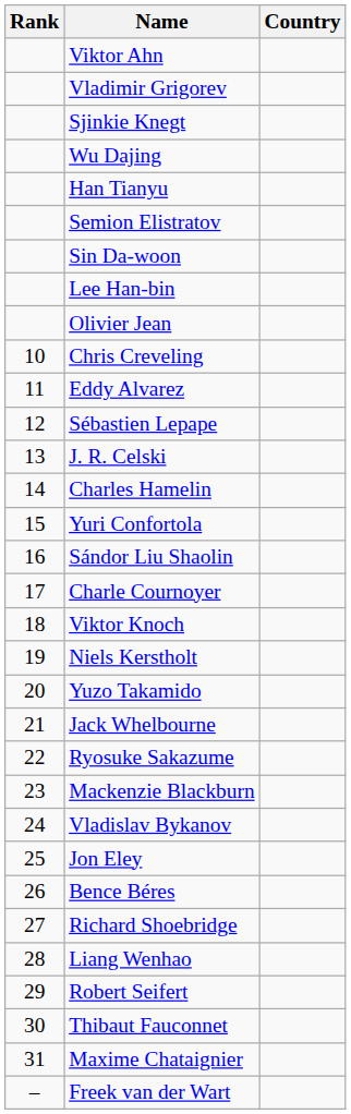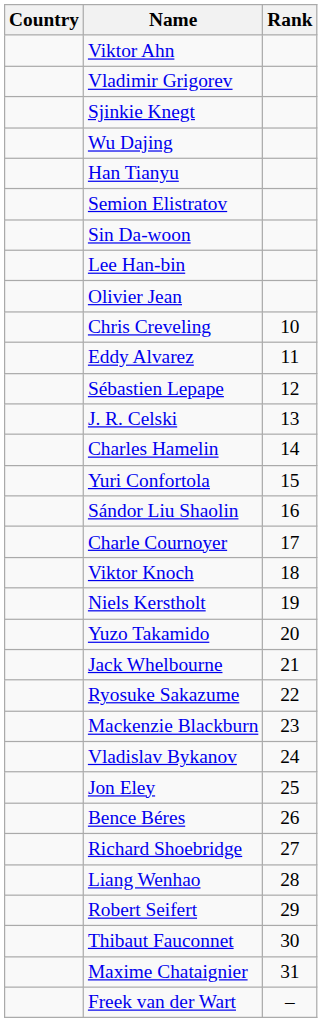 <table class="wikitable sortable" style="text-align:center">
 <tr>
+<th>Country</th>
+<th>Name</th>
 <th>Rank</th>
-<th>Name</th>
-<th>Country</th>
 </tr>
 <tr>
+<td align=left></td>
+<td align=left><a href='#'>Viktor Ahn</a></td>
 <td></td>
-<td align=left><a href='#'>Viktor Ahn</a></td>
-<td align=left></td>
 </tr>
 <tr>
+<td align=left></td>
+<td align=left><a href='#'>Vladimir Grigorev</a></td>
 <td></td>
-<td align=left><a href='#'>Vladimir Grigorev</a></td>
-<td align=left></td>
 </tr>
 <tr>
+<td align=left></td>
+<td align=left><a href='#'>Sjinkie Knegt</a></td>
 <td></td>
-<td align=left><a href='#'>Sjinkie Knegt</a></td>
-<td align=left></td>
 </tr>
 <tr>
+<td align=left></td>
+<td align=left><a href='#'>Wu Dajing</a></td>
 <td></td>
-<td align=left><a href='#'>Wu Dajing</a></td>
-<td align=left></td>
 </tr>
 <tr>
+<td align=left></td>
+<td align=left><a href='#'>Han Tianyu</a></td>
 <td></td>
-<td align=left><a href='#'>Han Tianyu</a></td>
-<td align=left></td>
 </tr>
 <tr>
+<td align=left></td>
+<td align=left><a href='#'>Semion Elistratov</a></td>
 <td></td>
-<td align=left><a href='#'>Semion Elistratov</a></td>
-<td align=left></td>
 </tr>
 <tr>
+<td align=left></td>
+<td align=left><a href='#'>Sin Da-woon</a></td>
 <td></td>
-<td align=left><a href='#'>Sin Da-woon</a></td>
-<td align=left></td>
 </tr>
 <tr>
+<td align=left></td>
+<td align=left><a href='#'>Lee Han-bin</a></td>
 <td></td>
-<td align=left><a href='#'>Lee Han-bin</a></td>
-<td align=left></td>
 </tr>
 <tr>
+<td align=left></td>
+<td align=left><a href='#'>Olivier Jean</a></td>
 <td></td>
-<td align=left><a href='#'>Olivier Jean</a></td>
-<td align=left></td>
 </tr>
 <tr>
+<td align=left></td>
+<td align=left><a href='#'>Chris Creveling</a></td>
 <td>10</td>
-<td align=left><a href='#'>Chris Creveling</a></td>
-<td align=left></td>
 </tr>
 <tr>
+<td align=left></td>
+<td align=left><a href='#'>Eddy Alvarez</a></td>
 <td>11</td>
-<td align=left><a href='#'>Eddy Alvarez</a></td>
-<td align=left></td>
 </tr>
 <tr>
+<td align=left></td>
+<td align=left><a href='#'>Sébastien Lepape</a></td>
 <td>12</td>
-<td align=left><a href='#'>Sébastien Lepape</a></td>
-<td align=left></td>
 </tr>
 <tr>
+<td align=left></td>
+<td align=left><a href='#'>J. R. Celski</a></td>
 <td>13</td>
-<td align=left><a href='#'>J. R. Celski</a></td>
-<td align=left></td>
 </tr>
 <tr>
+<td align=left></td>
+<td align=left><a href='#'>Charles Hamelin</a></td>
 <td>14</td>
-<td align=left><a href='#'>Charles Hamelin</a></td>
-<td align=left></td>
 </tr>
 <tr>
+<td align=left></td>
+<td align=left><a href='#'>Yuri Confortola</a></td>
 <td>15</td>
-<td align=left><a href='#'>Yuri Confortola</a></td>
-<td align=left></td>
 </tr>
 <tr>
+<td align=left></td>
+<td align=left><a href='#'>Sándor Liu Shaolin</a></td>
 <td>16</td>
-<td align=left><a href='#'>Sándor Liu Shaolin</a></td>
-<td align=left></td>
 </tr>
 <tr>
+<td align=left></td>
+<td align=left><a href='#'>Charle Cournoyer</a></td>
 <td>17</td>
-<td align=left><a href='#'>Charle Cournoyer</a></td>
-<td align=left></td>
 </tr>
 <tr>
+<td align=left></td>
+<td align=left><a href='#'>Viktor Knoch</a></td>
 <td>18</td>
-<td align=left><a href='#'>Viktor Knoch</a></td>
-<td align=left></td>
 </tr>
 <tr>
+<td align=left></td>
+<td align=left><a href='#'>Niels Kerstholt</a></td>
 <td>19</td>
-<td align=left><a href='#'>Niels Kerstholt</a></td>
-<td align=left></td>
 </tr>
 <tr>
+<td align=left></td>
+<td align=left><a href='#'>Yuzo Takamido</a></td>
 <td>20</td>
-<td align=left><a href='#'>Yuzo Takamido</a></td>
-<td align=left></td>
 </tr>
 <tr>
+<td align=left></td>
+<td align=left><a href='#'>Jack Whelbourne</a></td>
 <td>21</td>
-<td align=left><a href='#'>Jack Whelbourne</a></td>
-<td align=left></td>
 </tr>
 <tr>
+<td align=left></td>
+<td align=left><a href='#'>Ryosuke Sakazume</a></td>
 <td>22</td>
-<td align=left><a href='#'>Ryosuke Sakazume</a></td>
-<td align=left></td>
 </tr>
 <tr>
+<td align=left></td>
+<td align=left><a href='#'>Mackenzie Blackburn</a></td>
 <td>23</td>
-<td align=left><a href='#'>Mackenzie Blackburn</a></td>
-<td align=left></td>
 </tr>
 <tr>
+<td align=left></td>
+<td align=left><a href='#'>Vladislav Bykanov</a></td>
 <td>24</td>
-<td align=left><a href='#'>Vladislav Bykanov</a></td>
-<td align=left></td>
 </tr>
 <tr>
+<td align=left></td>
+<td align=left><a href='#'>Jon Eley</a></td>
 <td>25</td>
-<td align=left><a href='#'>Jon Eley</a></td>
-<td align=left></td>
 </tr>
 <tr>
+<td align=left></td>
+<td align=left><a href='#'>Bence Béres</a></td>
 <td>26</td>
-<td align=left><a href='#'>Bence Béres</a></td>
-<td align=left></td>
 </tr>
 <tr>
+<td align=left></td>
+<td align=left><a href='#'>Richard Shoebridge</a></td>
 <td>27</td>
-<td align=left><a href='#'>Richard Shoebridge</a></td>
-<td align=left></td>
 </tr>
 <tr>
+<td align=left></td>
+<td align=left><a href='#'>Liang Wenhao</a></td>
 <td>28</td>
-<td align=left><a href='#'>Liang Wenhao</a></td>
-<td align=left></td>
 </tr>
 <tr>
+<td align=left></td>
+<td align=left><a href='#'>Robert Seifert</a></td>
 <td>29</td>
-<td align=left><a href='#'>Robert Seifert</a></td>
-<td align=left></td>
 </tr>
 <tr>
+<td align=left></td>
+<td align=left><a href='#'>Thibaut Fauconnet</a></td>
 <td>30</td>
-<td align=left><a href='#'>Thibaut Fauconnet</a></td>
-<td align=left></td>
 </tr>
 <tr>
+<td align=left></td>
+<td align=left><a href='#'>Maxime Chataignier</a></td>
 <td>31</td>
-<td align=left><a href='#'>Maxime Chataignier</a></td>
-<td align=left></td>
 </tr>
 <tr>
+<td align=left></td>
+<td align=left><a href='#'>Freek van der Wart</a></td>
 <td>–</td>
-<td align=left><a href='#'>Freek van der Wart</a></td>
-<td align=left></td>
 </tr>
 </table>
